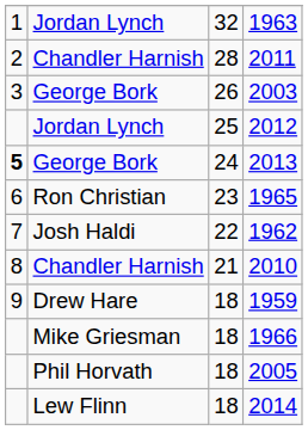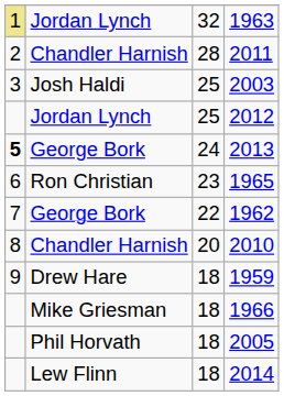 <table class="wikitable">
 <tr>
 </tr>
 <tr>
-<td>1</td>
+<td style="background: khaki;">1</td>
 <td><a href='#'>Jordan Lynch</a></td>
 <td>32</td>
 <td><a href='#'>1963</a></td>
 </tr>
 <tr>
 <td>2</td>
 <td><a href='#'>Chandler Harnish</a></td>
 <td>28</td>
 <td><a href='#'>2011</a></td>
 </tr>
 <tr>
 <td>3</td>
-<td><a href='#'>George Bork</a></td>
-<td>26</td>
+<td>Josh Haldi</td>
+<td>25</td>
 <td><a href='#'>2003</a></td>
 </tr>
 <tr>
 <td></td>
 <td><a href='#'>Jordan Lynch</a></td>
 <td>25</td>
 <td><a href='#'>2012</a></td>
 </tr>
 <tr>
 <td><strong>5</strong></td>
 <td><a href='#'>George Bork</a></td>
 <td>24</td>
 <td><a href='#'>2013</a></td>
 </tr>
 <tr>
 <td>6</td>
 <td>Ron Christian</td>
 <td>23</td>
 <td><a href='#'>1965</a></td>
 </tr>
 <tr>
 <td>7</td>
-<td>Josh Haldi</td>
+<td><a href='#'>George Bork</a></td>
 <td>22</td>
 <td><a href='#'>1962</a></td>
 </tr>
 <tr>
 <td>8</td>
 <td><a href='#'>Chandler Harnish</a></td>
-<td>21</td>
+<td>20</td>
 <td><a href='#'>2010</a></td>
 </tr>
 <tr>
 <td>9</td>
 <td>Drew Hare</td>
 <td>18</td>
 <td><a href='#'>1959</a></td>
 </tr>
 <tr>
 <td></td>
 <td>Mike Griesman</td>
 <td>18</td>
 <td><a href='#'>1966</a></td>
 </tr>
 <tr>
 <td></td>
 <td>Phil Horvath</td>
 <td>18</td>
 <td><a href='#'>2005</a></td>
 </tr>
 <tr>
 <td></td>
 <td>Lew Flinn</td>
 <td>18</td>
 <td><a href='#'>2014</a></td>
 </tr>
 </table>
